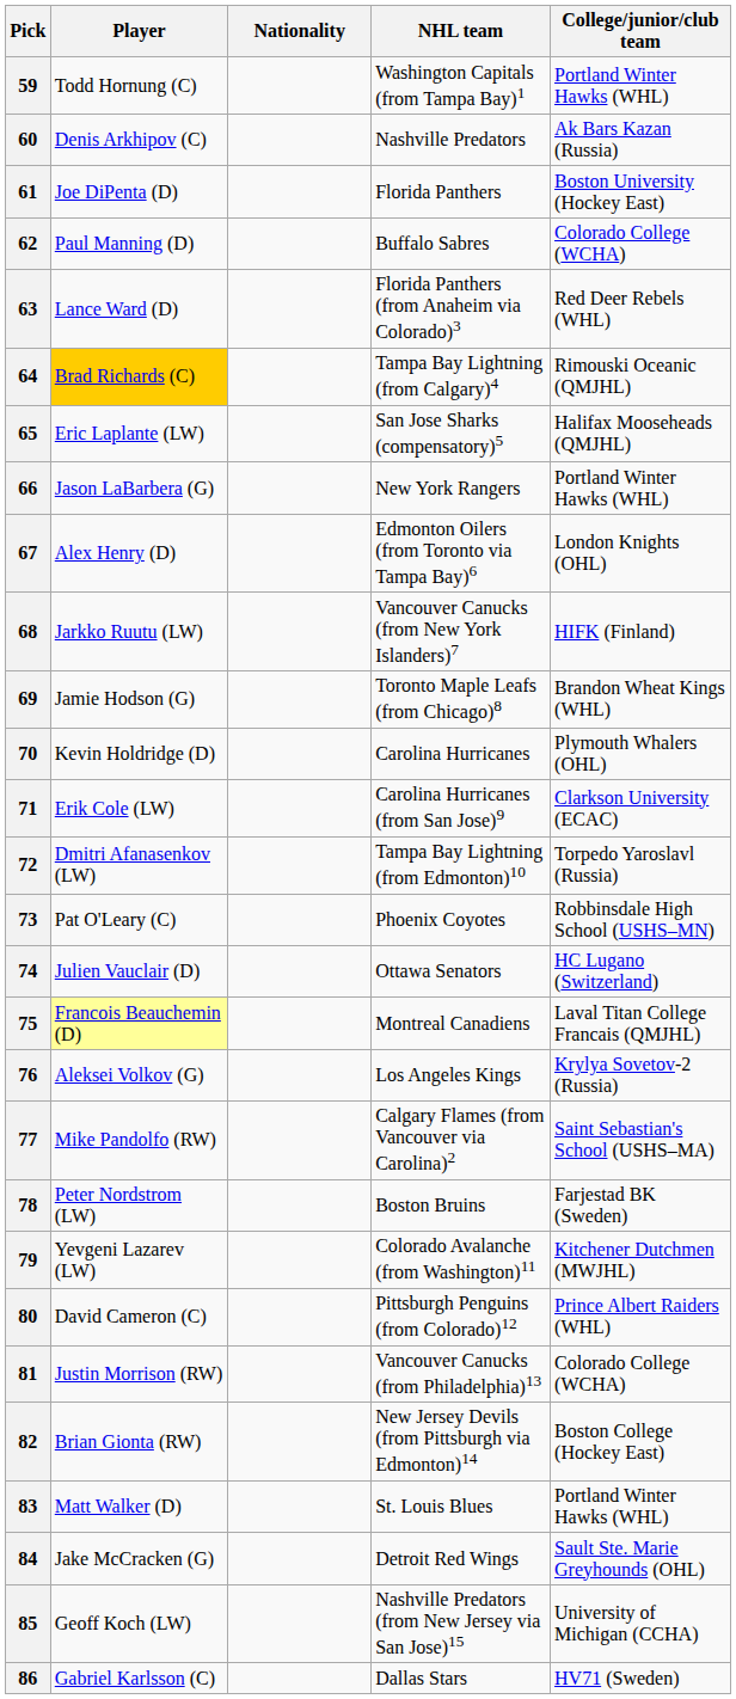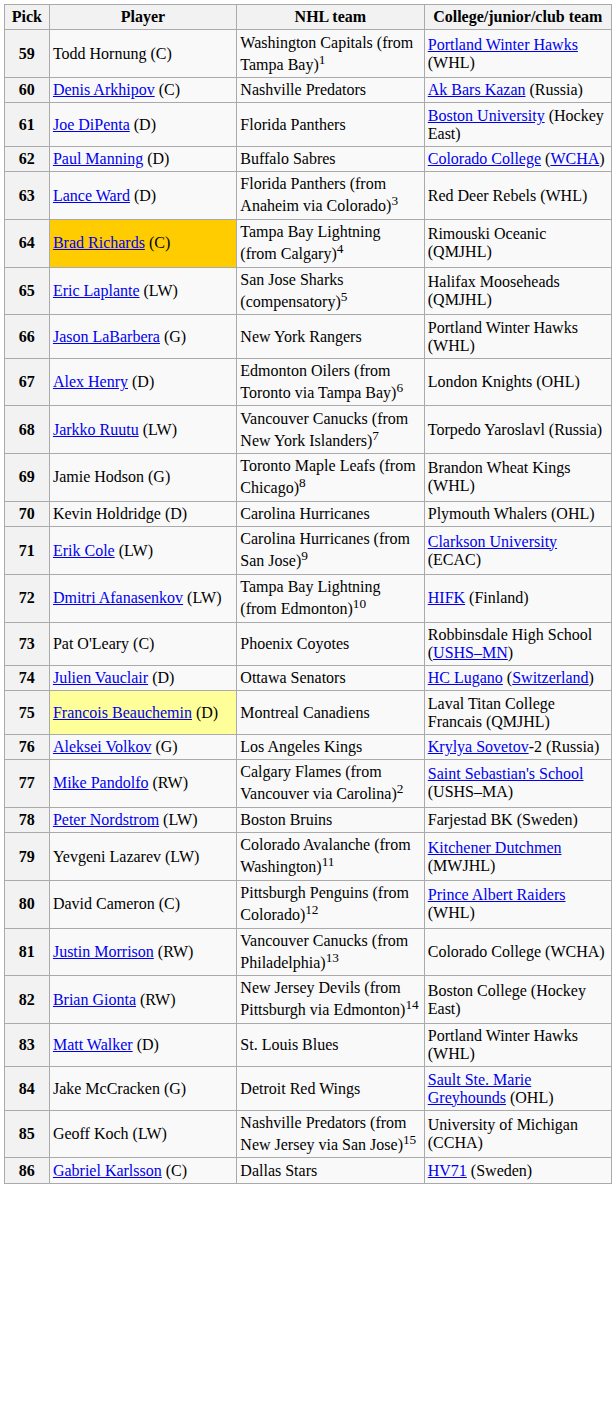 <table class="wikitable">
 <tr>
 <th bgcolor="#DDDDFF" width="5%">Pick</th>
 <th bgcolor="#DDDDFF" width="25%">Player</th>
-<th bgcolor="#DDDDFF" width="20%">Nationality</th>
 <th bgcolor="#DDDDFF" width="25%">NHL team</th>
 <th bgcolor="#DDDDFF" width="25%">College/junior/club team</th>
 </tr>
 <tr>
 <th>59</th>
 <td>Todd Hornung (C)</td>
-<td></td>
 <td>Washington Capitals (from Tampa Bay)<sup>1</sup></td>
 <td><a href='#'>Portland Winter Hawks</a> (WHL)</td>
 </tr>
 <tr>
 <th>60</th>
 <td><a href='#'>Denis Arkhipov</a> (C)</td>
-<td></td>
 <td>Nashville Predators</td>
 <td><a href='#'>Ak Bars Kazan</a> (Russia)</td>
 </tr>
 <tr>
 <th>61</th>
 <td><a href='#'>Joe DiPenta</a> (D)</td>
-<td></td>
 <td>Florida Panthers</td>
 <td><a href='#'>Boston University</a> (Hockey East)</td>
 </tr>
 <tr>
 <th>62</th>
 <td><a href='#'>Paul Manning</a> (D)</td>
-<td></td>
 <td>Buffalo Sabres</td>
 <td><a href='#'>Colorado College</a> (<a href='#'>WCHA</a>)</td>
 </tr>
 <tr>
 <th>63</th>
 <td><a href='#'>Lance Ward</a> (D)</td>
-<td></td>
 <td>Florida Panthers (from Anaheim via Colorado)<sup>3</sup></td>
 <td>Red Deer Rebels (WHL)</td>
 </tr>
 <tr>
 <th>64</th>
 <td bgcolor="#FFCC00"><a href='#'>Brad Richards</a> (C)</td>
-<td></td>
 <td>Tampa Bay Lightning (from Calgary)<sup>4</sup></td>
 <td>Rimouski Oceanic (QMJHL)</td>
 </tr>
 <tr>
 <th>65</th>
 <td><a href='#'>Eric Laplante</a> (LW)</td>
-<td></td>
 <td>San Jose Sharks (compensatory)<sup>5</sup></td>
 <td>Halifax Mooseheads (QMJHL)</td>
 </tr>
 <tr>
 <th>66</th>
 <td><a href='#'>Jason LaBarbera</a> (G)</td>
-<td></td>
 <td>New York Rangers</td>
 <td>Portland Winter Hawks (WHL)</td>
 </tr>
 <tr>
 <th>67</th>
 <td><a href='#'>Alex Henry</a> (D)</td>
-<td></td>
 <td>Edmonton Oilers (from Toronto via Tampa Bay)<sup>6</sup></td>
 <td>London Knights (OHL)</td>
 </tr>
 <tr>
 <th>68</th>
 <td><a href='#'>Jarkko Ruutu</a> (LW)</td>
-<td></td>
 <td>Vancouver Canucks (from New York Islanders)<sup>7</sup></td>
-<td><a href='#'>HIFK</a> (Finland)</td>
+<td>Torpedo Yaroslavl (Russia)</td>
 </tr>
 <tr>
 <th>69</th>
 <td>Jamie Hodson (G)</td>
-<td></td>
 <td>Toronto Maple Leafs (from Chicago)<sup>8</sup></td>
 <td>Brandon Wheat Kings (WHL)</td>
 </tr>
 <tr>
 <th>70</th>
 <td>Kevin Holdridge (D)</td>
-<td></td>
 <td>Carolina Hurricanes</td>
 <td>Plymouth Whalers (OHL)</td>
 </tr>
 <tr>
 <th>71</th>
 <td><a href='#'>Erik Cole</a> (LW)</td>
-<td></td>
 <td>Carolina Hurricanes (from San Jose)<sup>9</sup></td>
 <td><a href='#'>Clarkson University</a> (ECAC)</td>
 </tr>
 <tr>
 <th>72</th>
 <td><a href='#'>Dmitri Afanasenkov</a> (LW)</td>
-<td></td>
 <td>Tampa Bay Lightning (from Edmonton)<sup>10</sup></td>
-<td>Torpedo Yaroslavl (Russia)</td>
+<td><a href='#'>HIFK</a> (Finland)</td>
 </tr>
 <tr>
 <th>73</th>
 <td>Pat O'Leary (C)</td>
-<td></td>
 <td>Phoenix Coyotes</td>
 <td>Robbinsdale High School (<a href='#'>USHS–MN</a>)</td>
 </tr>
 <tr>
 <th>74</th>
 <td><a href='#'>Julien Vauclair</a> (D)</td>
-<td></td>
 <td>Ottawa Senators</td>
 <td><a href='#'>HC Lugano</a> (<a href='#'>Switzerland</a>)</td>
 </tr>
 <tr>
 <th>75</th>
 <td bgcolor="#FFFF99"><a href='#'>Francois Beauchemin</a> (D)</td>
-<td></td>
 <td>Montreal Canadiens</td>
 <td>Laval Titan College Francais (QMJHL)</td>
 </tr>
 <tr>
 <th>76</th>
 <td><a href='#'>Aleksei Volkov</a> (G)</td>
-<td></td>
 <td>Los Angeles Kings</td>
 <td><a href='#'>Krylya Sovetov</a>-2 (Russia)</td>
 </tr>
 <tr>
 <th>77</th>
 <td><a href='#'>Mike Pandolfo</a> (RW)</td>
-<td></td>
 <td>Calgary Flames (from Vancouver via Carolina)<sup>2</sup></td>
 <td><a href='#'>Saint Sebastian's School</a> (USHS–MA)</td>
 </tr>
 <tr>
 <th>78</th>
 <td><a href='#'>Peter Nordstrom</a> (LW)</td>
-<td></td>
 <td>Boston Bruins</td>
 <td>Farjestad BK (Sweden)</td>
 </tr>
 <tr>
 <th>79</th>
 <td>Yevgeni Lazarev (LW)</td>
-<td></td>
 <td>Colorado Avalanche (from Washington)<sup>11</sup></td>
 <td><a href='#'>Kitchener Dutchmen</a> (MWJHL)</td>
 </tr>
 <tr>
 <th>80</th>
 <td>David Cameron (C)</td>
-<td></td>
 <td>Pittsburgh Penguins (from Colorado)<sup>12</sup></td>
 <td><a href='#'>Prince Albert Raiders</a> (WHL)</td>
 </tr>
 <tr>
 <th>81</th>
 <td><a href='#'>Justin Morrison</a> (RW)</td>
-<td></td>
 <td>Vancouver Canucks (from Philadelphia)<sup>13</sup></td>
 <td>Colorado College (WCHA)</td>
 </tr>
 <tr>
 <th>82</th>
 <td><a href='#'>Brian Gionta</a> (RW)</td>
-<td></td>
 <td>New Jersey Devils (from Pittsburgh via Edmonton)<sup>14</sup></td>
 <td>Boston College (Hockey East)</td>
 </tr>
 <tr>
 <th>83</th>
 <td><a href='#'>Matt Walker</a> (D)</td>
-<td></td>
 <td>St. Louis Blues</td>
 <td>Portland Winter Hawks (WHL)</td>
 </tr>
 <tr>
 <th>84</th>
 <td>Jake McCracken (G)</td>
-<td></td>
 <td>Detroit Red Wings</td>
 <td><a href='#'>Sault Ste. Marie Greyhounds</a> (OHL)</td>
 </tr>
 <tr>
 <th>85</th>
 <td>Geoff Koch (LW)</td>
-<td></td>
 <td>Nashville Predators (from New Jersey via San Jose)<sup>15</sup></td>
 <td>University of Michigan (CCHA)</td>
 </tr>
 <tr>
 <th>86</th>
 <td><a href='#'>Gabriel Karlsson</a> (C)</td>
-<td></td>
 <td>Dallas Stars</td>
 <td><a href='#'>HV71</a> (Sweden)</td>
 </tr>
 </table>
